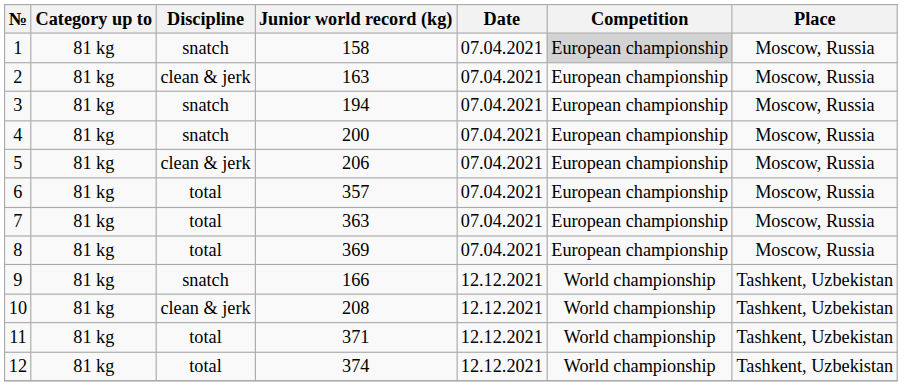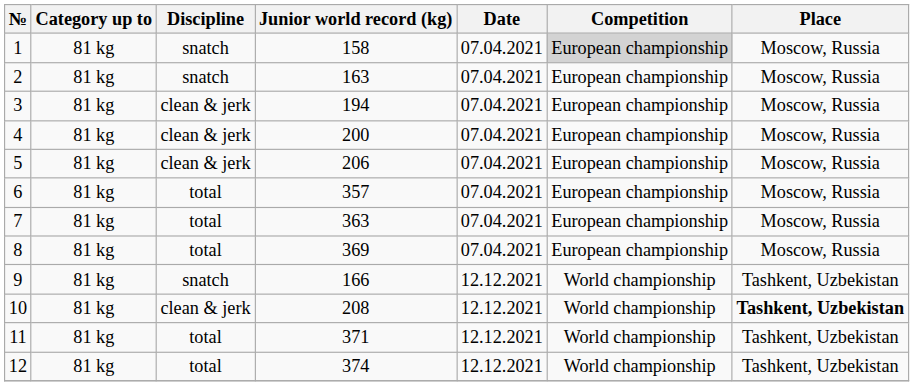 <table class="wikitable" style="text-align:center;">
 <tr>
 <th>№</th>
 <th>Category up to</th>
 <th>Discipline</th>
 <th>Junior world record (kg)</th>
 <th>Date</th>
 <th>Competition</th>
 <th>Place</th>
 </tr>
 <tr>
 <td>1</td>
 <td>81 kg</td>
 <td>snatch</td>
 <td>158</td>
 <td>07.04.2021</td>
 <td style="background: lightgrey;">European championship</td>
 <td>Moscow, Russia</td>
 </tr>
 <tr>
 <td>2</td>
 <td>81 kg</td>
-<td>clean & jerk</td>
+<td>snatch</td>
 <td>163</td>
 <td>07.04.2021</td>
 <td>European championship</td>
 <td>Moscow, Russia</td>
 </tr>
 <tr>
 <td>3</td>
 <td>81 kg</td>
-<td>snatch</td>
+<td>clean & jerk</td>
 <td>194</td>
 <td>07.04.2021</td>
 <td>European championship</td>
 <td>Moscow, Russia</td>
 </tr>
 <tr>
 <td>4</td>
 <td>81 kg</td>
-<td>snatch</td>
+<td>clean & jerk</td>
 <td>200</td>
 <td>07.04.2021</td>
 <td>European championship</td>
 <td>Moscow, Russia</td>
 </tr>
 <tr>
 <td>5</td>
 <td>81 kg</td>
 <td>clean & jerk</td>
 <td>206</td>
 <td>07.04.2021</td>
 <td>European championship</td>
 <td>Moscow, Russia</td>
 </tr>
 <tr>
 <td>6</td>
 <td>81 kg</td>
 <td>total</td>
 <td>357</td>
 <td>07.04.2021</td>
 <td>European championship</td>
 <td>Moscow, Russia</td>
 </tr>
 <tr>
 <td>7</td>
 <td>81 kg</td>
 <td>total</td>
 <td>363</td>
 <td>07.04.2021</td>
 <td>European championship</td>
 <td>Moscow, Russia</td>
 </tr>
 <tr>
 <td>8</td>
 <td>81 kg</td>
 <td>total</td>
 <td>369</td>
 <td>07.04.2021</td>
 <td>European championship</td>
 <td>Moscow, Russia</td>
 </tr>
 <tr>
 <td>9</td>
 <td>81 kg</td>
 <td>snatch</td>
 <td>166</td>
 <td>12.12.2021</td>
 <td>World championship</td>
 <td>Tashkent, Uzbekistan</td>
 </tr>
 <tr>
 <td>10</td>
 <td>81 kg</td>
 <td>clean & jerk</td>
 <td>208</td>
 <td>12.12.2021</td>
 <td>World championship</td>
-<td>Tashkent, Uzbekistan</td>
+<td><strong>Tashkent, Uzbekistan</strong></td>
 </tr>
 <tr>
 <td>11</td>
 <td>81 kg</td>
 <td>total</td>
 <td>371</td>
 <td>12.12.2021</td>
 <td>World championship</td>
 <td>Tashkent, Uzbekistan</td>
 </tr>
 <tr>
 <td>12</td>
 <td>81 kg</td>
 <td>total</td>
 <td>374</td>
 <td>12.12.2021</td>
 <td>World championship</td>
 <td>Tashkent, Uzbekistan</td>
 </tr>
 <tr>
 </tr>
 </table>
